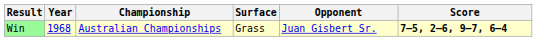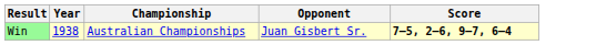 <table class='sortable wikitable'>
 <tr>
 <th style="width:40px">Result</th>
 <th style="width:35px">Year</th>
 <th style="width:200px">Championship</th>
-<th style="width:50px">Surface</th>
 <th style="width:150px">Opponent</th>
 <th style="width:170px" class="unsortable">Score</th>
 </tr>
 <tr style="background:#ffc;">
 <td style="background:#98fb98;">Win</td>
-<td><a href='#'>1968</a></td>
+<td><a href='#'>1938</a></td>
 <td><a href='#'>Australian Championships</a></td>
-<td>Grass</td>
 <td> <a href='#'>Juan Gisbert Sr.</a></td>
 <td><strong>7–5, 2–6, 9–7, 6–4</strong></td>
 </tr>
 </table>
